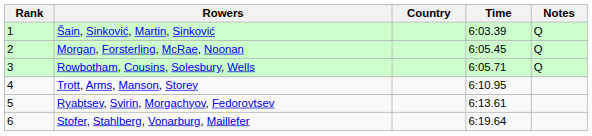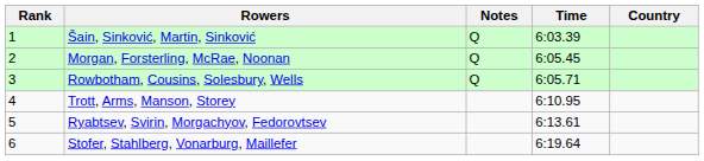 <table class="wikitable sortable" width=65%>
 <tr>
 <th>Rank</th>
 <th>Rowers</th>
+<th>Notes</th>
+<th>Time</th>
 <th>Country</th>
-<th>Time</th>
-<th>Notes</th>
 </tr>
 <tr bgcolor=ccffcc>
 <td>1</td>
 <td><a href='#'>Šain</a>, <a href='#'>Sinković</a>, <a href='#'>Martin</a>, <a href='#'>Sinković</a></td>
+<td>Q</td>
+<td>6:03.39</td>
 <td></td>
-<td>6:03.39</td>
-<td>Q</td>
 </tr>
 <tr bgcolor=ccffcc>
 <td>2</td>
 <td><a href='#'>Morgan</a>, <a href='#'>Forsterling</a>, <a href='#'>McRae</a>, <a href='#'>Noonan</a></td>
+<td>Q</td>
+<td>6:05.45</td>
 <td></td>
-<td>6:05.45</td>
-<td>Q</td>
 </tr>
 <tr bgcolor=ccffcc>
 <td>3</td>
 <td><a href='#'>Rowbotham</a>, <a href='#'>Cousins</a>, <a href='#'>Solesbury</a>, <a href='#'>Wells</a></td>
+<td>Q</td>
+<td>6:05.71</td>
 <td></td>
-<td>6:05.71</td>
-<td>Q</td>
 </tr>
 <tr>
 <td>4</td>
 <td><a href='#'>Trott</a>, <a href='#'>Arms</a>, <a href='#'>Manson</a>, <a href='#'>Storey</a></td>
 <td></td>
 <td>6:10.95</td>
 <td></td>
 </tr>
 <tr>
 <td>5</td>
 <td><a href='#'>Ryabtsev</a>, <a href='#'>Svirin</a>, <a href='#'>Morgachyov</a>, <a href='#'>Fedorovtsev</a></td>
 <td></td>
 <td>6:13.61</td>
 <td></td>
 </tr>
 <tr>
 <td>6</td>
 <td><a href='#'>Stofer</a>, <a href='#'>Stahlberg</a>, <a href='#'>Vonarburg</a>, <a href='#'>Maillefer</a></td>
 <td></td>
 <td>6:19.64</td>
 <td></td>
 </tr>
 </table>
